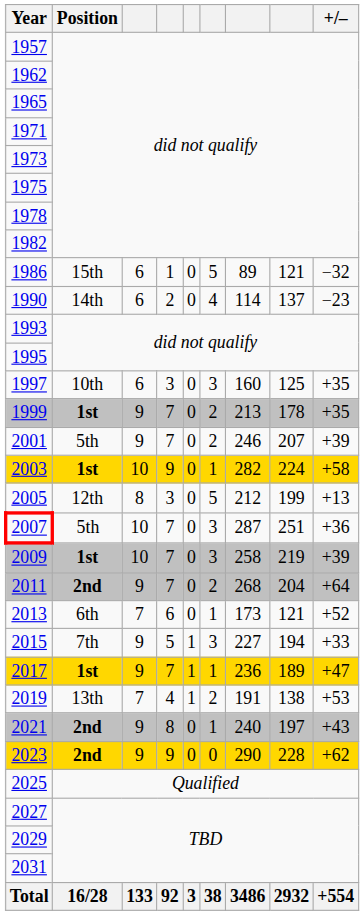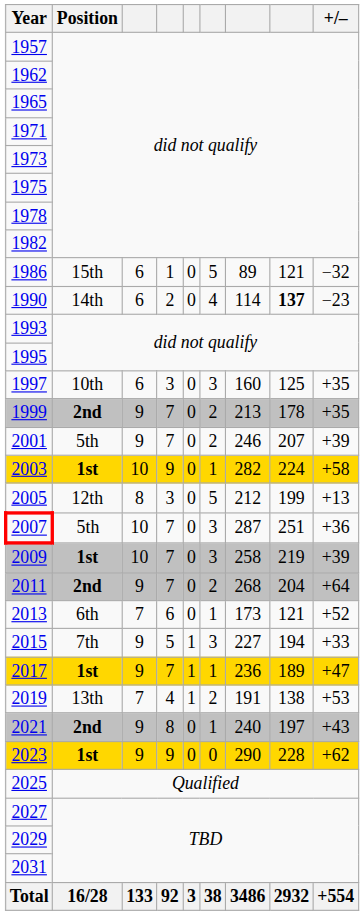 <table class="wikitable" style="text-align: center;">
 <tr>
 <th>Year</th>
 <th>Position</th>
 <th></th>
 <th></th>
 <th></th>
 <th></th>
 <th></th>
 <th></th>
 <th>+/–</th>
 </tr>
 <tr>
 <td> <a href='#'>1957</a></td>
 <td colspan=8 rowspan=8><em>did not qualify</em></td>
 </tr>
 <tr>
 <td> <a href='#'>1962</a></td>
 </tr>
 <tr>
 <td> <a href='#'>1965</a></td>
 </tr>
 <tr>
 <td> <a href='#'>1971</a></td>
 </tr>
 <tr>
 <td> <a href='#'>1973</a></td>
 </tr>
 <tr>
 <td> <a href='#'>1975</a></td>
 </tr>
 <tr>
 <td> <a href='#'>1978</a></td>
 </tr>
 <tr>
 <td> <a href='#'>1982</a></td>
 </tr>
 <tr>
 <td> <a href='#'>1986</a></td>
 <td>15th</td>
 <td>6</td>
 <td>1</td>
 <td>0</td>
 <td>5</td>
 <td>89</td>
 <td>121</td>
 <td>−32</td>
 </tr>
 <tr>
 <td> <a href='#'>1990</a></td>
 <td>14th</td>
 <td>6</td>
 <td>2</td>
 <td>0</td>
 <td>4</td>
 <td>114</td>
-<td>137</td>
+<td><strong>137</strong></td>
 <td>−23</td>
 </tr>
 <tr>
 <td> <a href='#'>1993</a></td>
 <td colspan=8 rowspan=2><em>did not qualify</em></td>
 </tr>
 <tr>
 <td> <a href='#'>1995</a></td>
 </tr>
 <tr>
 <td> <a href='#'>1997</a></td>
 <td>10th</td>
 <td>6</td>
 <td>3</td>
 <td>0</td>
 <td>3</td>
 <td>160</td>
 <td>125</td>
 <td>+35</td>
 </tr>
 <tr bgcolor=silver>
 <td> <a href='#'>1999</a></td>
-<td><strong>1st</strong> </td>
+<td><strong>2nd</strong> </td>
 <td>9</td>
 <td>7</td>
 <td>0</td>
 <td>2</td>
 <td>213</td>
 <td>178</td>
 <td>+35</td>
 </tr>
 <tr>
 <td> <a href='#'>2001</a></td>
 <td>5th</td>
 <td>9</td>
 <td>7</td>
 <td>0</td>
 <td>2</td>
 <td>246</td>
 <td>207</td>
 <td>+39</td>
 </tr>
 <tr bgcolor=gold>
 <td> <a href='#'>2003</a></td>
 <td><strong>1st</strong> </td>
 <td>10</td>
 <td>9</td>
 <td>0</td>
 <td>1</td>
 <td>282</td>
 <td>224</td>
 <td>+58</td>
 </tr>
 <tr>
 <td> <a href='#'>2005</a></td>
 <td>12th</td>
 <td>8</td>
 <td>3</td>
 <td>0</td>
 <td>5</td>
 <td>212</td>
 <td>199</td>
 <td>+13</td>
 </tr>
 <tr>
 <td style="border: 3px solid red"> <a href='#'>2007</a></td>
 <td>5th</td>
 <td>10</td>
 <td>7</td>
 <td>0</td>
 <td>3</td>
 <td>287</td>
 <td>251</td>
 <td>+36</td>
 </tr>
 <tr bgcolor=silver>
 <td> <a href='#'>2009</a></td>
 <td><strong>1st</strong> </td>
 <td>10</td>
 <td>7</td>
 <td>0</td>
 <td>3</td>
 <td>258</td>
 <td>219</td>
 <td>+39</td>
 </tr>
 <tr bgcolor=silver>
 <td> <a href='#'>2011</a></td>
 <td><strong>2nd</strong> </td>
 <td>9</td>
 <td>7</td>
 <td>0</td>
 <td>2</td>
 <td>268</td>
 <td>204</td>
 <td>+64</td>
 </tr>
 <tr>
 <td> <a href='#'>2013</a></td>
 <td>6th</td>
 <td>7</td>
 <td>6</td>
 <td>0</td>
 <td>1</td>
 <td>173</td>
 <td>121</td>
 <td>+52</td>
 </tr>
 <tr>
 <td> <a href='#'>2015</a></td>
 <td>7th</td>
 <td>9</td>
 <td>5</td>
 <td>1</td>
 <td>3</td>
 <td>227</td>
 <td>194</td>
 <td>+33</td>
 </tr>
 <tr bgcolor=gold>
 <td> <a href='#'>2017</a></td>
 <td><strong>1st</strong> </td>
 <td>9</td>
 <td>7</td>
 <td>1</td>
 <td>1</td>
 <td>236</td>
 <td>189</td>
 <td>+47</td>
 </tr>
 <tr>
 <td> <a href='#'>2019</a></td>
 <td>13th</td>
 <td>7</td>
 <td>4</td>
 <td>1</td>
 <td>2</td>
 <td>191</td>
 <td>138</td>
 <td>+53</td>
 </tr>
 <tr bgcolor=silver>
 <td> <a href='#'>2021</a></td>
 <td><strong>2nd</strong> </td>
 <td>9</td>
 <td>8</td>
 <td>0</td>
 <td>1</td>
 <td>240</td>
 <td>197</td>
 <td>+43</td>
 </tr>
 <tr bgcolor=gold>
 <td> <a href='#'>2023</a></td>
-<td><strong>2nd</strong> </td>
+<td><strong>1st</strong> </td>
 <td>9</td>
 <td>9</td>
 <td>0</td>
 <td>0</td>
 <td>290</td>
 <td>228</td>
 <td>+62</td>
 </tr>
 <tr>
 <td> <a href='#'>2025</a></td>
 <td colspan=8><em>Qualified</em></td>
 </tr>
 <tr>
 <td> <a href='#'>2027</a></td>
 <td colspan=8 rowspan=3><em>TBD</em></td>
 </tr>
 <tr>
 <td> <a href='#'>2029</a></td>
 </tr>
 <tr>
 <td> <a href='#'>2031</a></td>
 </tr>
 <tr>
 <th>Total</th>
 <th>16/28</th>
 <th>133</th>
 <th>92</th>
 <th>3</th>
 <th>38</th>
 <th>3486</th>
 <th>2932</th>
 <th>+554</th>
 </tr>
 </table>
